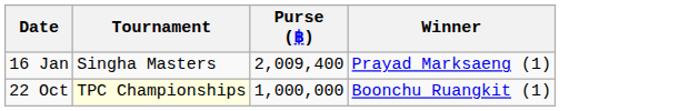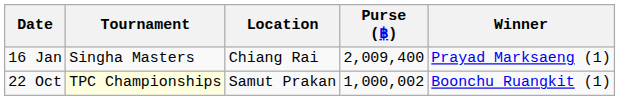 <table class="wikitable" style="font-size:95%">
 <tr>
 <th>Date</th>
 <th>Tournament</th>
+<th>Location</th>
 <th>Purse<br>(<a href='#'>฿</a>)</th>
 <th>Winner</th>
 </tr>
 <tr>
 <td>16 Jan</td>
 <td>Singha Masters</td>
+<td>Chiang Rai</td>
 <td align=right>2,009,400</td>
 <td> <a href='#'>Prayad Marksaeng</a> (1)</td>
 </tr>
 <tr>
 <td>22 Oct</td>
 <td style="background: lightyellow;">TPC Championships</td>
-<td align=right>1,000,000</td>
+<td>Samut Prakan</td>
+<td align=right>1,000,002</td>
 <td> <a href='#'>Boonchu Ruangkit</a> (1)</td>
 </tr>
 </table>
